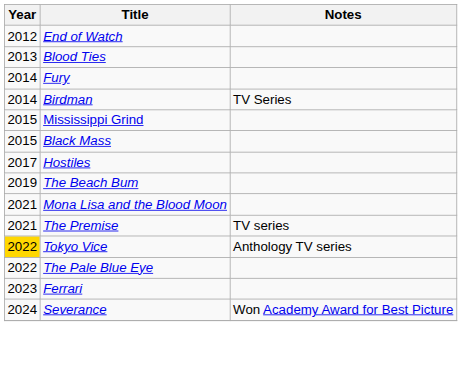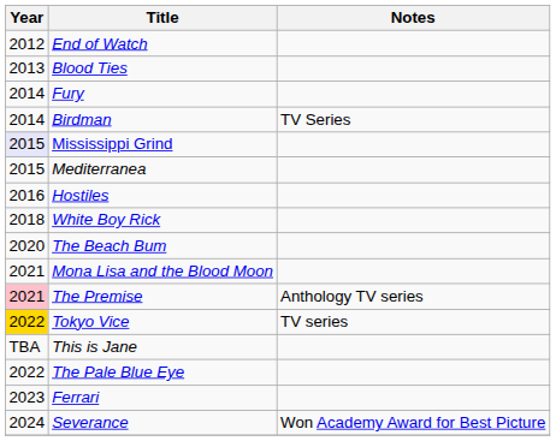 <table class="wikitable sortable">
 <tr>
 <th>Year</th>
 <th>Title</th>
 <th class="unsortable">Notes</th>
 </tr>
 <tr>
 <td>2012</td>
 <td><em><a href='#'>End of Watch</a></em></td>
 <td></td>
 </tr>
 <tr>
 <td>2013</td>
 <td><em><a href='#'>Blood Ties</a></em></td>
 <td></td>
 </tr>
 <tr>
 <td>2014</td>
 <td><em><a href='#'>Fury</a></em></td>
 <td></td>
 </tr>
 <tr>
 <td>2014</td>
 <td><em><a href='#'>Birdman</a></em></td>
 <td>TV Series</td>
 </tr>
 <tr>
-<td>2015</td>
+<td style="background: lavender;">2015</td>
 <td><a href='#'>Mississippi Grind</a></td>
 <td></td>
 </tr>
 <tr>
 <td>2015</td>
-<td><em><a href='#'>Black Mass</a></em></td>
+<td><em>Mediterranea</em></td>
 <td></td>
 </tr>
 <tr>
-<td>2017</td>
+<td>2016</td>
 <td><em><a href='#'>Hostiles</a></em></td>
 <td></td>
 </tr>
 <tr>
-<td>2019</td>
+<td>2018</td>
+<td><em><a href='#'>White Boy Rick</a></em></td>
+<td></td>
+</tr>
+<tr>
+<td>2020</td>
 <td><em><a href='#'>The Beach Bum</a></em></td>
 <td></td>
 </tr>
 <tr>
 <td>2021</td>
 <td><em><a href='#'>Mona Lisa and the Blood Moon</a></em></td>
 <td></td>
 </tr>
 <tr>
-<td>2021</td>
+<td style="background: pink;">2021</td>
 <td><em><a href='#'>The Premise</a></em></td>
-<td>TV series</td>
+<td>Anthology TV series</td>
 </tr>
 <tr>
 <td style="background: gold;">2022</td>
 <td><em><a href='#'>Tokyo Vice</a></em></td>
-<td>Anthology TV series</td>
+<td>TV series</td>
+</tr>
+<tr>
+<td>TBA</td>
+<td><em>This is Jane</em></td>
+<td></td>
 </tr>
 <tr>
 <td>2022</td>
 <td><em><a href='#'>The Pale Blue Eye</a></em></td>
 <td></td>
 </tr>
 <tr>
 <td>2023</td>
 <td><em> <a href='#'>Ferrari</a></em></td>
 <td></td>
 </tr>
 <tr>
 <td>2024</td>
 <td><em> <a href='#'>Severance</a></em></td>
 <td>Won <a href='#'>Academy Award for Best Picture</a></td>
 </tr>
 <tr>
 </tr>
 </table>
